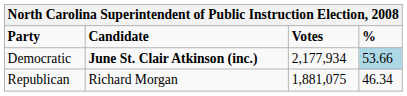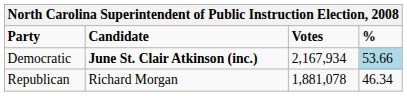 <table class="wikitable">
 <tr>
 <th colspan="4">North Carolina Superintendent of Public Instruction Election, 2008</th>
 </tr>
 <tr>
 <td><strong>Party</strong></td>
 <td><strong>Candidate</strong></td>
 <td><strong>Votes</strong></td>
 <td><strong>%</strong></td>
 </tr>
 <tr>
 <td>Democratic</td>
 <td><strong>June St. Clair Atkinson (inc.)</strong></td>
-<td>2,177,934</td>
+<td>2,167,934</td>
 <td style="background: lightblue;">53.66</td>
 </tr>
 <tr>
 <td>Republican</td>
 <td>Richard Morgan</td>
-<td>1,881,075</td>
+<td>1,881,078</td>
 <td>46.34</td>
 </tr>
 </table>
